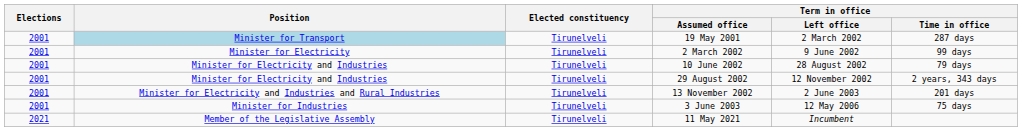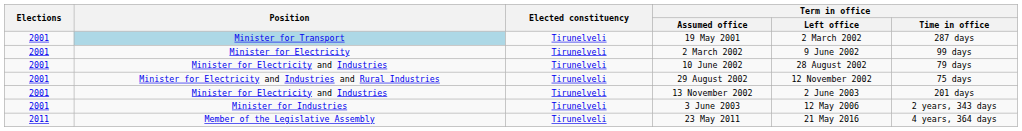 <table class="wikitable sortable" style="width:100%; text-align:center">
 <tr>
 <th rowspan=2>Elections</th>
 <th rowspan=2>Position</th>
 <th rowspan=2>Elected constituency</th>
 <th colspan=3>Term in office</th>
 </tr>
 <tr>
 <th>Assumed office</th>
 <th>Left office</th>
 <th>Time in office</th>
 </tr>
 <tr>
 <td><a href='#'>2001</a></td>
 <td style="background: lightblue;"><a href='#'>Minister for Transport</a></td>
 <td><a href='#'>Tirunelveli</a></td>
 <td>19 May 2001</td>
 <td>2 March 2002</td>
 <td>287 days</td>
 </tr>
 <tr>
 <td><a href='#'>2001</a></td>
 <td><a href='#'>Minister for Electricity</a></td>
 <td><a href='#'>Tirunelveli</a></td>
 <td>2 March 2002</td>
 <td>9 June 2002</td>
 <td>99 days</td>
 </tr>
 <tr>
 <td><a href='#'>2001</a></td>
 <td><a href='#'>Minister for Electricity</a> and <a href='#'>Industries</a></td>
 <td><a href='#'>Tirunelveli</a></td>
 <td>10 June 2002</td>
 <td>28 August 2002</td>
 <td>79 days</td>
 </tr>
 <tr>
 <td><a href='#'>2001</a></td>
-<td><a href='#'>Minister for Electricity</a> and <a href='#'>Industries</a></td>
+<td><a href='#'>Minister for Electricity</a> and <a href='#'>Industries</a> and <a href='#'>Rural Industries</a></td>
 <td><a href='#'>Tirunelveli</a></td>
 <td>29 August 2002</td>
 <td>12 November 2002</td>
-<td>2 years, 343 days</td>
+<td>75 days</td>
 </tr>
 <tr>
 <td><a href='#'>2001</a></td>
-<td><a href='#'>Minister for Electricity</a> and <a href='#'>Industries</a> and <a href='#'>Rural Industries</a></td>
+<td><a href='#'>Minister for Electricity</a> and <a href='#'>Industries</a></td>
 <td><a href='#'>Tirunelveli</a></td>
 <td>13 November 2002</td>
 <td>2 June 2003</td>
 <td>201 days</td>
 </tr>
 <tr>
 <td><a href='#'>2001</a></td>
 <td><a href='#'>Minister for Industries</a></td>
 <td><a href='#'>Tirunelveli</a></td>
 <td>3 June 2003</td>
 <td>12 May 2006</td>
-<td>75 days</td>
+<td>2 years, 343 days</td>
 </tr>
 <tr>
-<td><a href='#'>2021</a></td>
+<td><a href='#'>2011</a></td>
 <td><a href='#'>Member of the Legislative Assembly</a></td>
 <td><a href='#'>Tirunelveli</a></td>
-<td>11 May 2021</td>
-<td><em>Incumbent</em></td>
-<td></td>
+<td>23 May 2011</td>
+<td>21 May 2016</td>
+<td>4 years, 364 days</td>
 </tr>
 </table>
